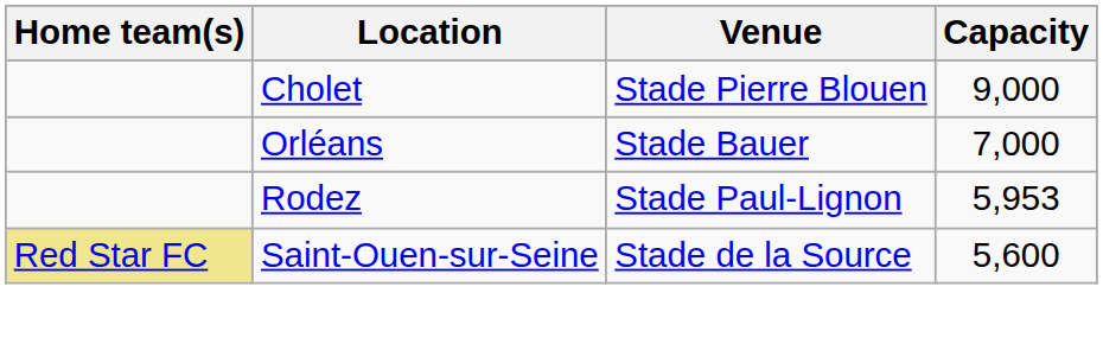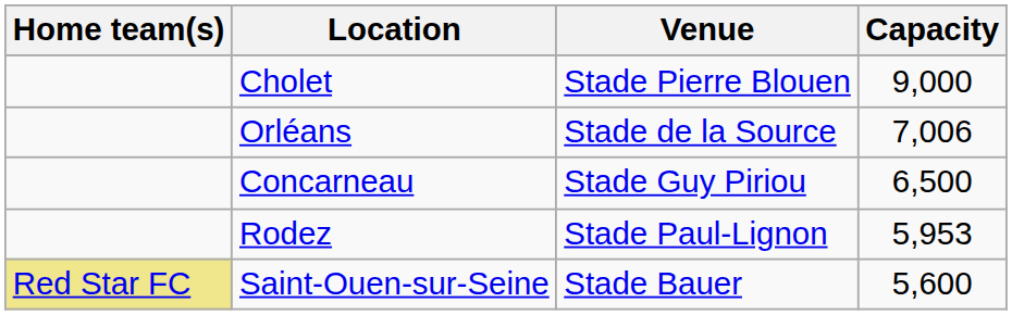 <table class="wikitable sortable">
 <tr>
 <th>Home team(s)</th>
 <th>Location</th>
 <th>Venue</th>
 <th>Capacity</th>
 </tr>
 <tr>
 <td></td>
 <td><a href='#'>Cholet</a></td>
 <td><a href='#'>Stade Pierre Blouen</a></td>
 <td align="center">9,000</td>
 </tr>
 <tr>
 <td></td>
 <td><a href='#'>Orléans</a></td>
-<td><a href='#'>Stade Bauer</a></td>
-<td style=text-align:center;>7,000</td>
+<td><a href='#'>Stade de la Source</a></td>
+<td style=text-align:center;>7,006</td>
+</tr>
+<tr>
+<td></td>
+<td><a href='#'>Concarneau</a></td>
+<td><a href='#'>Stade Guy Piriou</a></td>
+<td align="center">6,500</td>
 </tr>
 <tr>
 <td></td>
 <td><a href='#'>Rodez</a></td>
 <td><a href='#'>Stade Paul-Lignon</a></td>
 <td align="center">5,953</td>
 </tr>
 <tr>
 <td style="background: khaki;"><a href='#'>Red Star FC</a></td>
 <td><a href='#'>Saint-Ouen-sur-Seine</a></td>
-<td><a href='#'>Stade de la Source</a></td>
+<td><a href='#'>Stade Bauer</a></td>
 <td align="center">5,600</td>
 </tr>
 </table>
